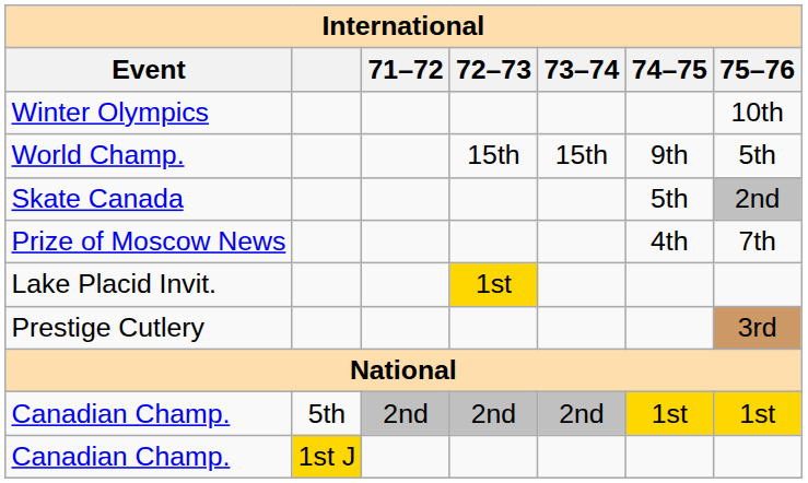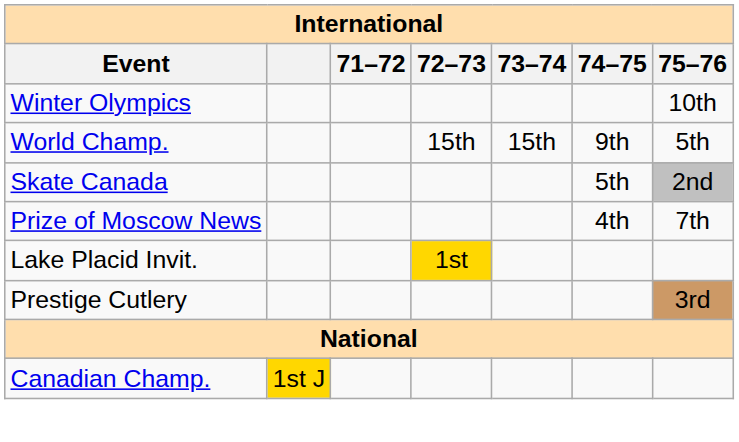 <table class="wikitable" style="text-align:center">
 <tr>
 <th style="background-color: #ffdead; " colspan=7 align=center>International</th>
 </tr>
 <tr>
 <th>Event</th>
 <th></th>
 <th>71–72</th>
 <th>72–73</th>
 <th>73–74</th>
 <th>74–75</th>
 <th>75–76</th>
 </tr>
 <tr>
 <td align=left><a href='#'>Winter Olympics</a></td>
 <td></td>
 <td></td>
 <td></td>
 <td></td>
 <td></td>
 <td>10th</td>
 </tr>
 <tr>
 <td align=left><a href='#'>World Champ.</a></td>
 <td></td>
 <td></td>
 <td>15th</td>
 <td>15th</td>
 <td>9th</td>
 <td>5th</td>
 </tr>
 <tr>
 <td align=left><a href='#'>Skate Canada</a></td>
 <td></td>
 <td></td>
 <td></td>
 <td></td>
 <td>5th</td>
 <td bgcolor=silver>2nd</td>
 </tr>
 <tr>
 <td align=left><a href='#'>Prize of Moscow News</a></td>
 <td></td>
 <td></td>
 <td></td>
 <td></td>
 <td>4th</td>
 <td>7th</td>
 </tr>
 <tr>
 <td align=left>Lake Placid Invit.</td>
 <td></td>
 <td></td>
 <td bgcolor=gold>1st</td>
 <td></td>
 <td></td>
 <td></td>
 </tr>
 <tr>
 <td align=left>Prestige Cutlery</td>
 <td></td>
 <td></td>
 <td></td>
 <td></td>
 <td></td>
 <td bgcolor=cc9966>3rd</td>
 </tr>
 <tr>
 <th style="background-color: #ffdead; " colspan=7 align=center>National</th>
 </tr>
 <tr>
 <td align=left><a href='#'>Canadian Champ.</a></td>
-<td>5th</td>
-<td bgcolor=silver>2nd</td>
-<td bgcolor=silver>2nd</td>
-<td bgcolor=silver>2nd</td>
-<td bgcolor=gold>1st</td>
-<td bgcolor=gold>1st</td>
-</tr>
-<tr>
-<td align=left><a href='#'>Canadian Champ.</a></td>
 <td bgcolor=gold>1st J</td>
 <td></td>
 <td></td>
 <td></td>
 <td></td>
 <td></td>
 </tr>
 </table>
